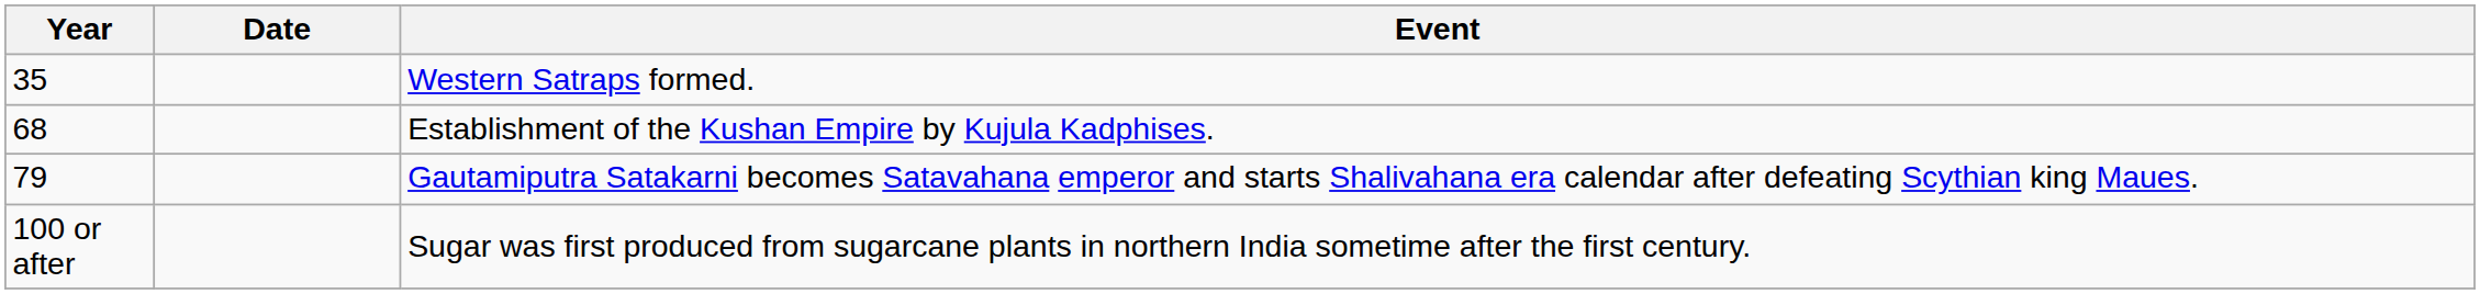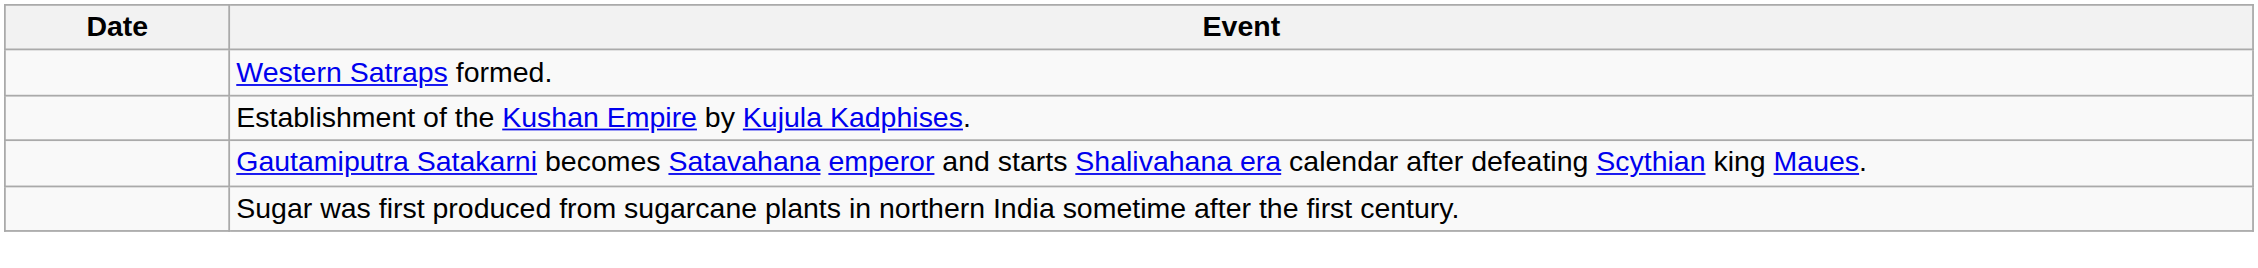 <table class="wikitable" style="width:100%">
 <tr>
-<th style="width:6%">Year</th>
 <th style="width:10%">Date</th>
 <th>Event</th>
 </tr>
 <tr>
-<td>35</td>
 <td></td>
 <td><a href='#'>Western Satraps</a> formed.</td>
 </tr>
 <tr>
-<td>68</td>
 <td></td>
 <td>Establishment of the <a href='#'>Kushan Empire</a> by <a href='#'>Kujula Kadphises</a>.</td>
 </tr>
 <tr>
-<td>79</td>
 <td></td>
 <td><a href='#'>Gautamiputra Satakarni</a> becomes <a href='#'>Satavahana</a> <a href='#'>emperor</a> and starts <a href='#'>Shalivahana era</a> calendar after defeating <a href='#'>Scythian</a> king <a href='#'>Maues</a>.</td>
 </tr>
 <tr>
-<td>100 or after</td>
 <td></td>
 <td>Sugar was first produced from sugarcane plants in northern India sometime after the first century.</td>
 </tr>
 </table>
